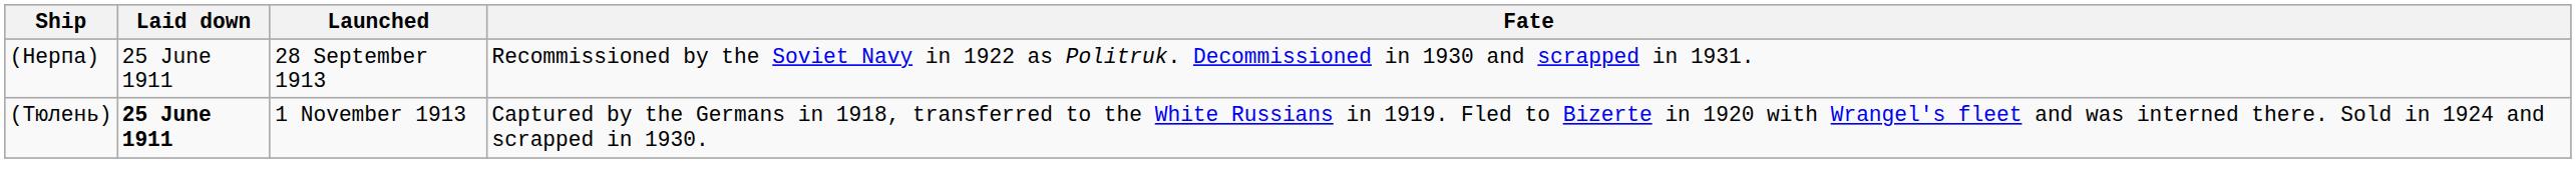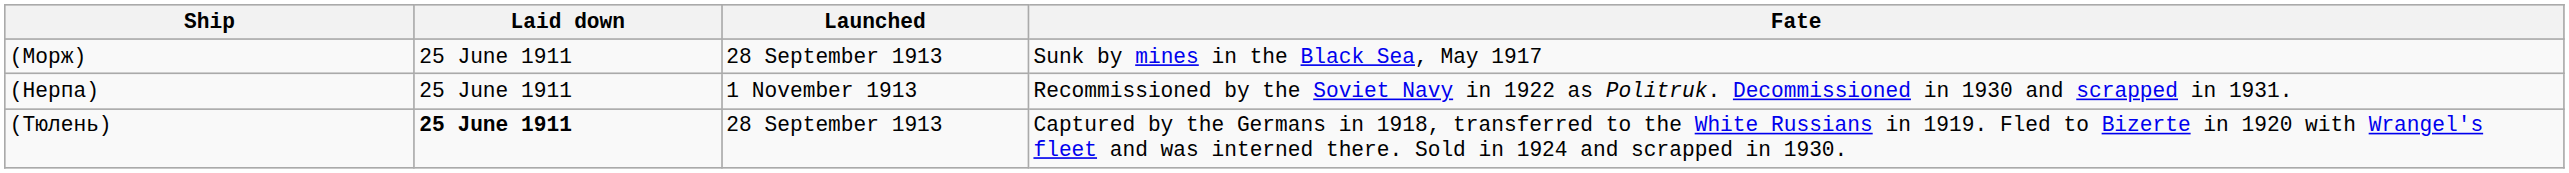 <table class="wikitable" border="1">
 <tr>
 <th>Ship</th>
 <th>Laid down</th>
 <th>Launched</th>
 <th>Fate</th>
 </tr>
 <tr>
+<td valign="top" width="16%"> (Морж)</td>
+<td valign="top" width="12%">25 June 1911</td>
+<td valign="top" width="12%">28 September 1913</td>
+<td valign="top">Sunk by <a href='#'>mines</a> in the <a href='#'>Black Sea</a>, May 1917</td>
+</tr>
+<tr>
 <td valign="top"> (Нерпа)</td>
 <td valign="top">25 June 1911</td>
-<td valign="top">28 September 1913</td>
+<td valign="top">1 November 1913</td>
 <td valign="top">Recommissioned by the <a href='#'>Soviet Navy</a> in 1922 as <em>Politruk</em>. <a href='#'>Decommissioned</a> in 1930 and <a href='#'>scrapped</a> in 1931.</td>
 </tr>
 <tr>
 <td valign="top"> (Тюлень)</td>
 <td valign="top"><strong>25 June 1911</strong></td>
-<td valign="top">1 November 1913</td>
+<td valign="top">28 September 1913</td>
 <td valign="top">Captured by the Germans in 1918, transferred to the <a href='#'>White Russians</a> in 1919. Fled to <a href='#'>Bizerte</a> in 1920 with <a href='#'>Wrangel's fleet</a> and was interned there. Sold in 1924 and scrapped in 1930.</td>
 </tr>
 </table>
